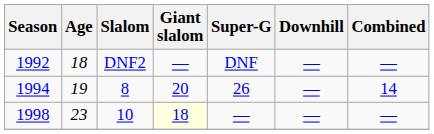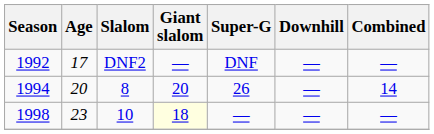 <table class=wikitable style="text-align:center">
 <tr>
 <th>Season</th>
 <th>Age</th>
 <th>Slalom</th>
 <th>Giant<br>slalom</th>
 <th>Super-G</th>
 <th>Downhill</th>
 <th>Combined</th>
 </tr>
 <tr>
 <td><a href='#'>1992</a></td>
-<td><em>18</em></td>
+<td><em>17</em></td>
 <td><a href='#'>DNF2</a></td>
 <td><a href='#'>—</a></td>
 <td><a href='#'>DNF</a></td>
 <td><a href='#'>—</a></td>
 <td><a href='#'>—</a></td>
 </tr>
 <tr>
 <td><a href='#'>1994</a></td>
-<td><em>19</em></td>
+<td><em>20</em></td>
 <td><a href='#'>8</a></td>
 <td><a href='#'>20</a></td>
 <td><a href='#'>26</a></td>
 <td><a href='#'>—</a></td>
 <td><a href='#'>14</a></td>
 </tr>
 <tr>
 <td><a href='#'>1998</a></td>
 <td><em>23</em></td>
 <td><a href='#'>10</a></td>
 <td style="background: lightyellow;"><a href='#'>18</a></td>
 <td><a href='#'>—</a></td>
 <td><a href='#'>—</a></td>
 <td><a href='#'>—</a></td>
 </tr>
 <tr>
 </tr>
 </table>
